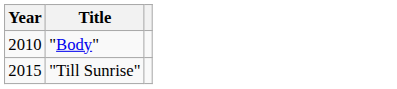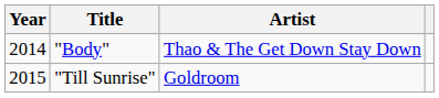 <table class="wikitable">
 <tr>
 <th>Year</th>
 <th>Title</th>
+<th>Artist</th>
 <th></th>
 </tr>
 <tr>
-<td>2010</td>
+<td>2014</td>
 <td>"<a href='#'>Body</a>"</td>
+<td><a href='#'>Thao & The Get Down Stay Down</a></td>
 <td align="center"></td>
 </tr>
 <tr>
 <td>2015</td>
 <td>"Till Sunrise"</td>
+<td><a href='#'>Goldroom</a></td>
 <td align="center"></td>
 </tr>
 </table>
